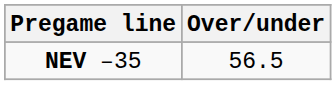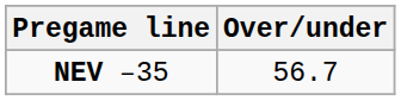 <table class="wikitable">
 <tr align="center">
 <th style=>Pregame line</th>
 <th style=>Over/under</th>
 </tr>
 <tr align="center">
 <td><strong>NEV</strong> –35</td>
-<td>56.5</td>
+<td>56.7</td>
 </tr>
 </table>
